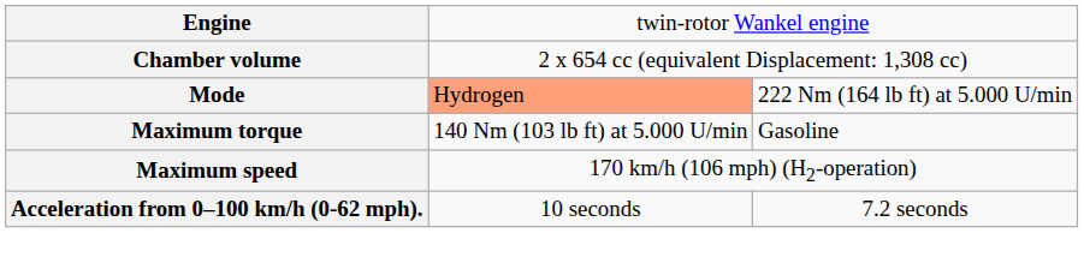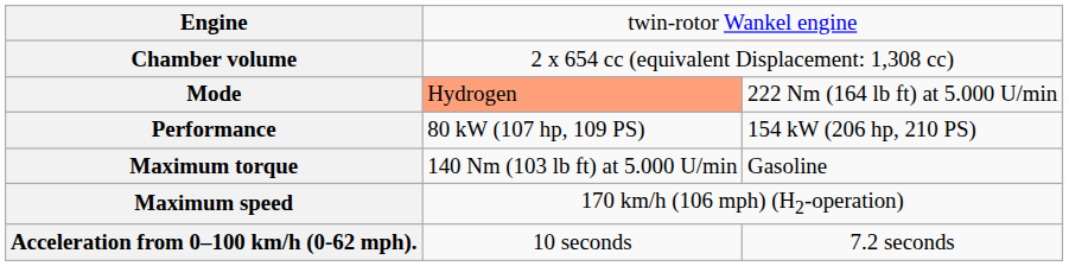 <table class="wikitable">
 <tr>
 <th align="left">Engine</th>
 <td colspan="2" style="text-align:center;">twin-rotor <a href='#'>Wankel engine</a></td>
 </tr>
 <tr>
 <th align="left">Chamber volume</th>
 <td colspan="2" style="text-align:center;">2 x 654 cc (equivalent Displacement: 1,308 cc)</td>
 </tr>
 <tr>
 <th align="left">Mode</th>
 <td style="background: lightsalmon;">Hydrogen</td>
 <td>222 Nm (164 lb ft) at 5.000 U/min</td>
+</tr>
+<tr>
+<th align="left">Performance</th>
+<td>80 kW (107 hp, 109 PS)</td>
+<td>154 kW (206 hp, 210 PS)</td>
 </tr>
 <tr>
 <th align="left">Maximum torque</th>
 <td>140 Nm (103 lb ft) at 5.000 U/min</td>
 <td>Gasoline</td>
 </tr>
 <tr>
 <th align="left">Maximum speed</th>
 <td colspan="2" style="text-align:center;">170 km/h (106 mph) (H<sub>2</sub>-operation)</td>
 </tr>
 <tr>
 <th align="left">Acceleration from 0–100 km/h (0-62 mph).</th>
 <td style="text-align:center;">10 seconds</td>
 <td style="text-align:center">7.2 seconds</td>
 </tr>
 </table>
